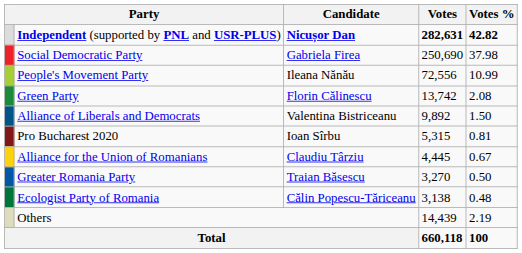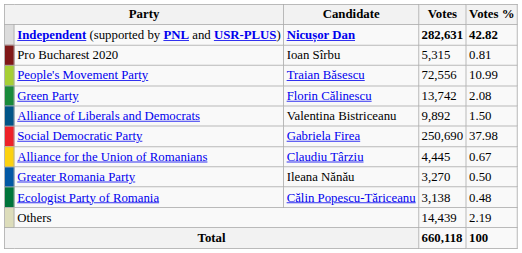 <table class="wikitable">
 <tr>
 <th colspan="2">Party</th>
 <th>Candidate</th>
 <th>Votes</th>
 <th>Votes %</th>
 </tr>
 <tr>
 <td style="background:#dcdcdc;" width="5"></td>
 <td><a href='#'><strong>Independent</strong></a> (supported by <a href='#'><strong>PNL</strong></a> and <a href='#'><strong>USR-PLUS</strong></a>)</td>
 <td><strong><a href='#'>Nicușor Dan</a></strong></td>
 <td><strong>282,631</strong></td>
 <td><strong>42.82</strong></td>
 </tr>
 <tr>
-<td style="background:#ed2128;" width="5"></td>
-<td><a href='#'>Social Democratic Party</a></td>
-<td><a href='#'>Gabriela Firea</a></td>
-<td>250,690</td>
-<td>37.98</td>
+<td style="background:#801818;" width="5"></td>
+<td>Pro Bucharest 2020</td>
+<td>Ioan Sîrbu</td>
+<td>5,315</td>
+<td>0.81</td>
 </tr>
 <tr>
 <td style="background:#a7cf35;" width="5"></td>
 <td><a href='#'>People's Movement Party</a></td>
-<td>Ileana Nănău</td>
+<td><a href='#'>Traian Băsescu</a></td>
 <td>72,556</td>
 <td>10.99</td>
 </tr>
 <tr>
 <td style="background:#198a3a;" width="5"></td>
 <td><a href='#'>Green Party</a></td>
 <td><a href='#'>Florin Călinescu</a></td>
 <td>13,742</td>
 <td>2.08</td>
 </tr>
 <tr>
 <td style="background:#005487;" width="5"></td>
 <td><a href='#'>Alliance of Liberals and Democrats</a></td>
 <td>Valentina Bistriceanu</td>
 <td>9,892</td>
 <td>1.50</td>
 </tr>
 <tr>
-<td style="background:#801818;" width="5"></td>
-<td>Pro Bucharest 2020</td>
-<td>Ioan Sîrbu</td>
-<td>5,315</td>
-<td>0.81</td>
+<td style="background:#ed2128;" width="5"></td>
+<td><a href='#'>Social Democratic Party</a></td>
+<td><a href='#'>Gabriela Firea</a></td>
+<td>250,690</td>
+<td>37.98</td>
 </tr>
 <tr>
 <td style="background:#FCD20F;" width="5"></td>
 <td><a href='#'>Alliance for the Union of Romanians</a></td>
 <td><a href='#'>Claudiu Târziu</a></td>
 <td>4,445</td>
 <td>0.67</td>
 </tr>
 <tr>
 <td style="background:#0258A4;" width="5"></td>
 <td><a href='#'>Greater Romania Party</a></td>
-<td><a href='#'>Traian Băsescu</a></td>
+<td>Ileana Nănău</td>
 <td>3,270</td>
 <td>0.50</td>
 </tr>
 <tr>
 <td style="background:#00753A;" width="5"></td>
 <td><a href='#'>Ecologist Party of Romania</a></td>
 <td><a href='#'>Călin Popescu-Tăriceanu</a></td>
 <td>3,138</td>
 <td>0.48</td>
 </tr>
 <tr>
 <td style="background:#ddddbb;" width="5"></td>
 <td colspan="2">Others</td>
 <td>14,439</td>
 <td>2.19</td>
 </tr>
 <tr>
 <th colspan="3">Total</th>
 <td><strong>660,118</strong></td>
 <td><strong>100</strong></td>
 </tr>
 </table>
